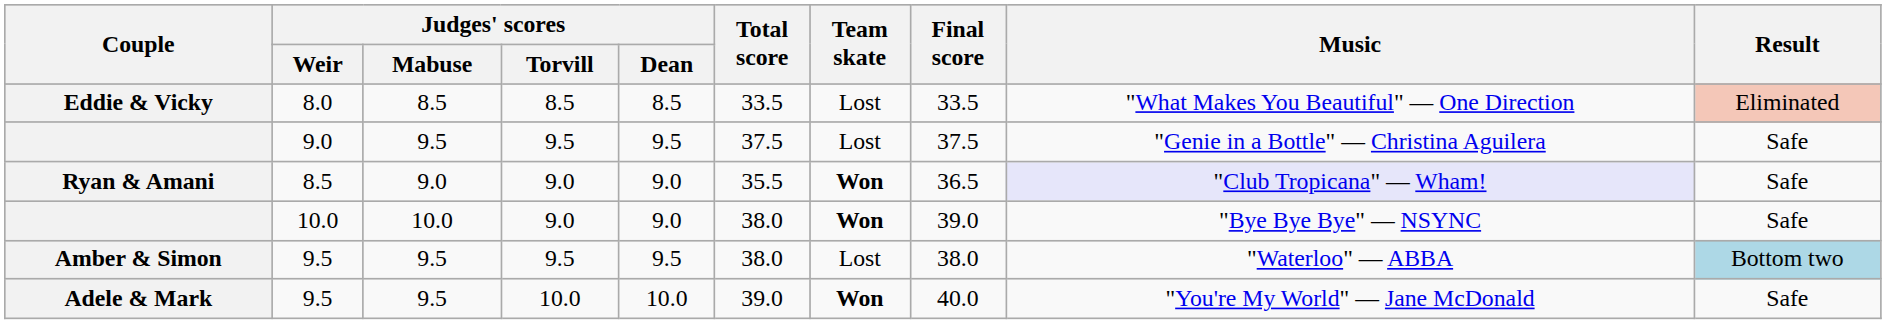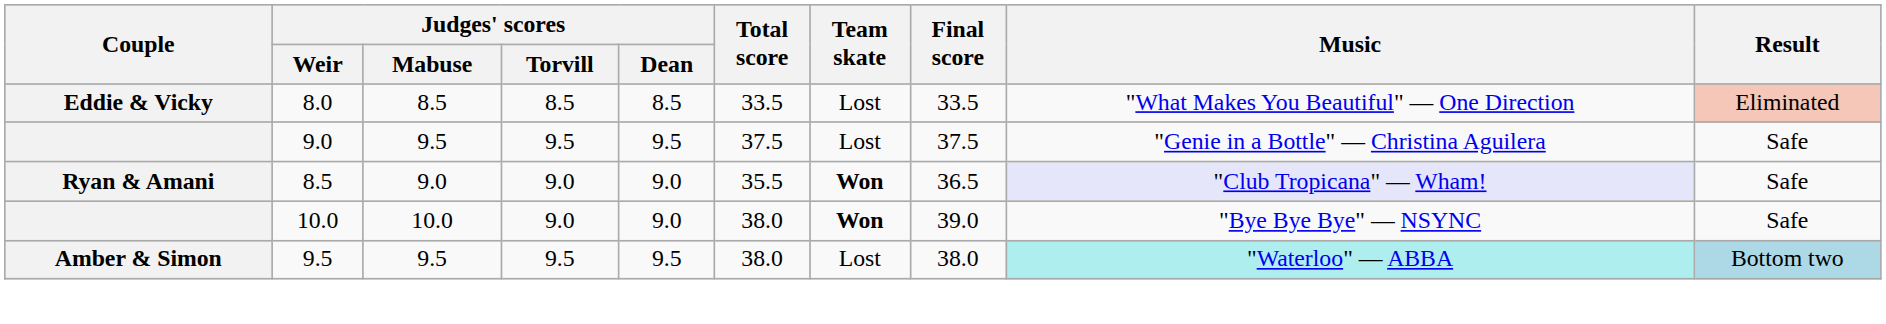 <table class="wikitable sortable" style="text-align:center; font-size:90%; width:90%">
 <tr>
 <th scope="col" rowspan=2>Couple</th>
 <th scope="col" colspan=4 class="unsortable">Judges' scores</th>
 <th scope="col" rowspan=2>Total<br>score</th>
 <th scope="col" rowspan=2 class="unsortable">Team<br>skate</th>
 <th scope="col" rowspan=2>Final<br>score</th>
 <th rowspan="2" scope="col" class="unsortable">Music</th>
 <th scope="col" rowspan=2 class="unsortable">Result</th>
 </tr>
 <tr>
 <th class="unsortable">Weir</th>
 <th class="unsortable">Mabuse</th>
 <th class="unsortable">Torvill</th>
 <th class="unsortable">Dean</th>
 </tr>
 <tr>
 <th scope="row">Eddie & Vicky</th>
 <td>8.0</td>
 <td>8.5</td>
 <td>8.5</td>
 <td>8.5</td>
 <td>33.5</td>
 <td>Lost</td>
 <td>33.5</td>
 <td>"<a href='#'>What Makes You Beautiful</a>" — <a href='#'>One Direction</a></td>
 <td bgcolor="f4c7b8">Eliminated</td>
 </tr>
 <tr>
 <th scope="row"></th>
 <td>9.0</td>
 <td>9.5</td>
 <td>9.5</td>
 <td>9.5</td>
 <td>37.5</td>
 <td>Lost</td>
 <td>37.5</td>
 <td>"<a href='#'>Genie in a Bottle</a>" — <a href='#'>Christina Aguilera</a></td>
 <td>Safe</td>
 </tr>
 <tr>
 <th scope="row">Ryan & Amani</th>
 <td>8.5</td>
 <td>9.0</td>
 <td>9.0</td>
 <td>9.0</td>
 <td>35.5</td>
 <td><strong>Won</strong></td>
 <td>36.5</td>
 <td style="background: lavender;">"<a href='#'>Club Tropicana</a>" — <a href='#'>Wham!</a></td>
 <td>Safe</td>
 </tr>
 <tr>
 <th scope="row"></th>
 <td>10.0</td>
 <td>10.0</td>
 <td>9.0</td>
 <td>9.0</td>
 <td>38.0</td>
 <td><strong>Won</strong></td>
 <td>39.0</td>
 <td>"<a href='#'>Bye Bye Bye</a>" — <a href='#'>NSYNC</a></td>
 <td>Safe</td>
 </tr>
 <tr>
 <th scope="row">Amber & Simon</th>
 <td>9.5</td>
 <td>9.5</td>
 <td>9.5</td>
 <td>9.5</td>
 <td>38.0</td>
 <td>Lost</td>
 <td>38.0</td>
-<td>"<a href='#'>Waterloo</a>" — <a href='#'>ABBA</a></td>
+<td style="background: paleturquoise;">"<a href='#'>Waterloo</a>" — <a href='#'>ABBA</a></td>
 <td bgcolor=lightblue>Bottom two</td>
 </tr>
-<tr>
-<th scope="row">Adele & Mark</th>
-<td>9.5</td>
-<td>9.5</td>
-<td>10.0</td>
-<td>10.0</td>
-<td>39.0</td>
-<td><strong>Won</strong></td>
-<td>40.0</td>
-<td>"<a href='#'>You're My World</a>" — <a href='#'>Jane McDonald</a></td>
-<td>Safe</td>
-</tr>
 </table>
